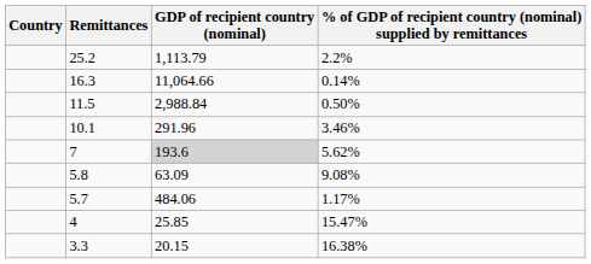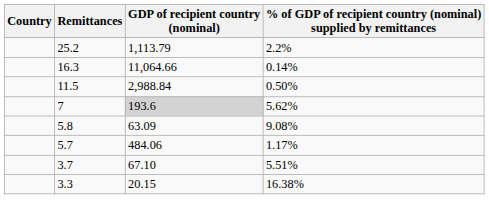 <table class="wikitable sortable">
 <tr>
 <th>Country</th>
 <th>Remittances</th>
 <th>GDP of recipient country<br>(nominal)</th>
 <th>% of GDP of recipient country (nominal)<br> supplied by remittances</th>
 </tr>
 <tr>
 <td></td>
 <td>25.2</td>
 <td>1,113.79</td>
 <td>2.2%</td>
 </tr>
 <tr>
 <td></td>
 <td>16.3</td>
 <td>11,064.66</td>
 <td>0.14%</td>
 </tr>
 <tr>
 <td></td>
 <td>11.5</td>
 <td>2,988.84</td>
 <td>0.50%</td>
 </tr>
 <tr>
 <td></td>
-<td>10.1</td>
-<td>291.96</td>
-<td>3.46%</td>
-</tr>
-<tr>
-<td></td>
 <td>7</td>
 <td style="background: lightgrey;">193.6</td>
 <td>5.62%</td>
 </tr>
 <tr>
 <td></td>
 <td>5.8</td>
 <td>63.09</td>
 <td>9.08%</td>
 </tr>
 <tr>
 <td></td>
 <td>5.7</td>
 <td>484.06</td>
 <td>1.17%</td>
 </tr>
 <tr>
 <td></td>
-<td>4</td>
-<td>25.85</td>
-<td>15.47%</td>
+<td>3.7</td>
+<td>67.10</td>
+<td>5.51%</td>
 </tr>
 <tr>
 <td></td>
 <td>3.3</td>
 <td>20.15</td>
 <td>16.38%</td>
 </tr>
 </table>
